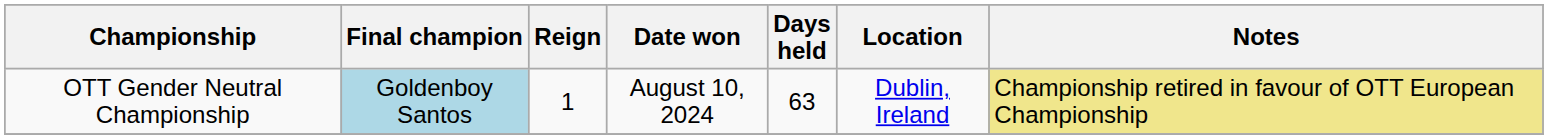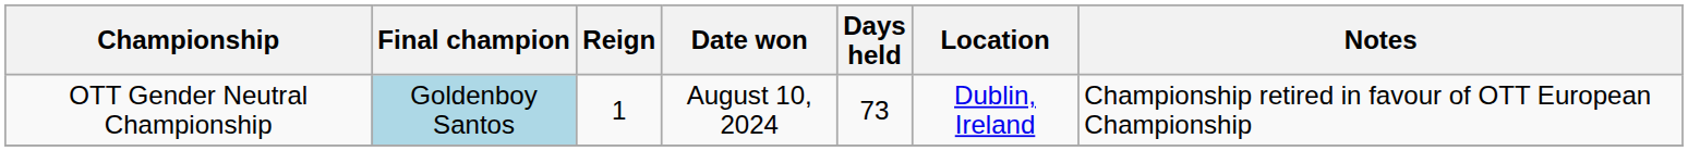 <table class="wikitable" style="font-size: 85%;">
 <tr>
 <th>Championship</th>
 <th>Final champion</th>
 <th>Reign</th>
 <th>Date won</th>
 <th>Days<br>held</th>
 <th>Location</th>
 <th>Notes</th>
 </tr>
 <tr>
 <td align="center">OTT Gender Neutral Championship</td>
 <td align="center" style="background: lightblue;">Goldenboy Santos</td>
 <td align="center">1</td>
 <td align="center">August 10, 2024</td>
-<td align="center">63</td>
+<td align="center">73</td>
 <td align="center"><a href='#'>Dublin, Ireland</a></td>
-<td align="left" style="background: khaki;">Championship retired in favour of OTT European Championship</td>
+<td align="left">Championship retired in favour of OTT European Championship</td>
 </tr>
 <tr>
 </tr>
 </table>
